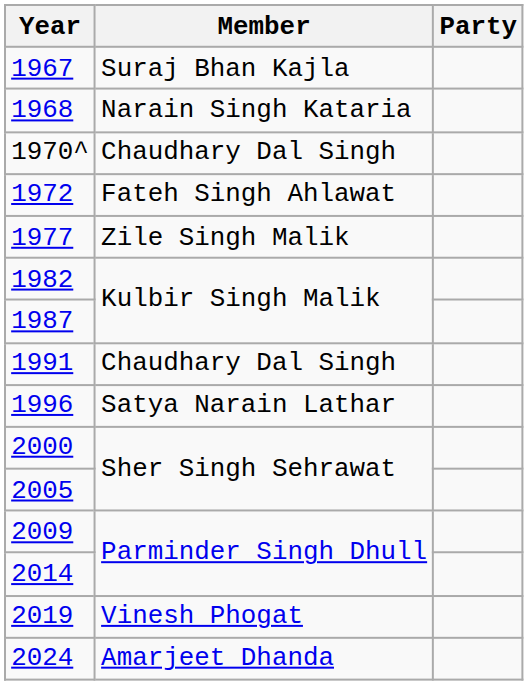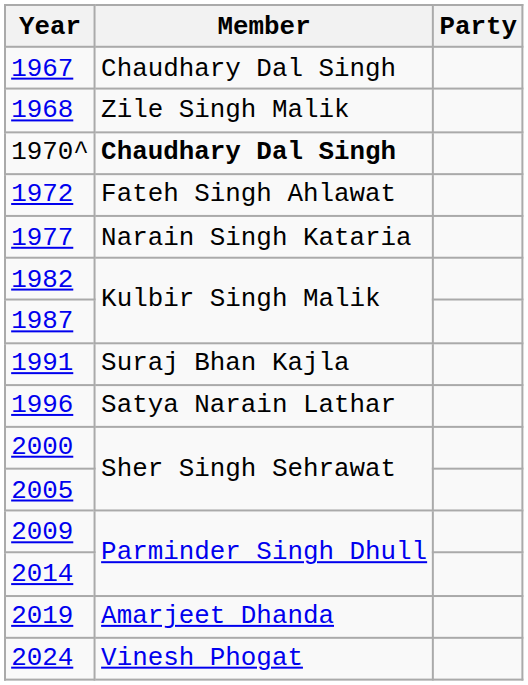 <table class="wikitable">
 <tr>
 <th>Year</th>
 <th>Member</th>
 <th colspan="2">Party</th>
 </tr>
 <tr>
 <td><a href='#'>1967</a></td>
-<td>Suraj Bhan Kajla</td>
+<td>Chaudhary Dal Singh</td>
 <td></td>
 </tr>
 <tr>
 <td><a href='#'>1968</a></td>
-<td>Narain Singh Kataria</td>
+<td>Zile Singh Malik</td>
 <td></td>
 </tr>
 <tr>
 <td>1970^</td>
-<td>Chaudhary Dal Singh</td>
+<td><strong>Chaudhary Dal Singh</strong></td>
 <td></td>
 </tr>
 <tr>
 <td><a href='#'>1972</a></td>
 <td>Fateh Singh Ahlawat</td>
 <td></td>
 </tr>
 <tr>
 <td><a href='#'>1977</a></td>
-<td>Zile Singh Malik</td>
+<td>Narain Singh Kataria</td>
 <td></td>
 </tr>
 <tr>
 <td><a href='#'>1982</a></td>
 <td rowspan=2>Kulbir Singh Malik</td>
 <td></td>
 </tr>
 <tr>
 <td><a href='#'>1987</a></td>
 </tr>
 <tr>
 <td><a href='#'>1991</a></td>
-<td>Chaudhary Dal Singh</td>
+<td>Suraj Bhan Kajla</td>
 <td></td>
 </tr>
 <tr>
 <td><a href='#'>1996</a></td>
 <td>Satya Narain Lathar</td>
 <td></td>
 </tr>
 <tr>
 <td><a href='#'>2000</a></td>
 <td rowspan=2>Sher Singh Sehrawat</td>
 <td></td>
 </tr>
 <tr>
 <td><a href='#'>2005</a></td>
 </tr>
 <tr>
 <td><a href='#'>2009</a></td>
 <td rowspan=2><a href='#'>Parminder Singh Dhull</a></td>
 <td></td>
 </tr>
 <tr>
 <td><a href='#'>2014</a></td>
 </tr>
 <tr>
 <td><a href='#'>2019</a></td>
-<td><a href='#'>Vinesh Phogat</a></td>
+<td><a href='#'>Amarjeet Dhanda</a></td>
 <td></td>
 </tr>
 <tr>
 <td><a href='#'>2024</a></td>
-<td><a href='#'>Amarjeet Dhanda</a></td>
+<td><a href='#'>Vinesh Phogat</a></td>
 <td></td>
 </tr>
 </table>
